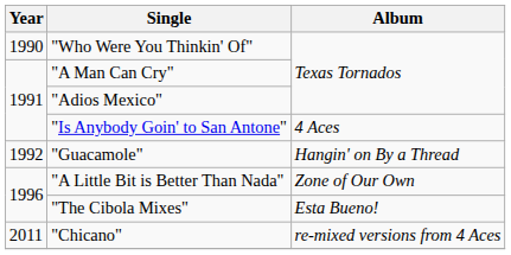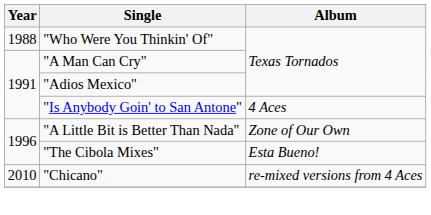 <table class="wikitable">
 <tr>
 <th>Year</th>
 <th>Single</th>
 <th>Album</th>
 </tr>
 <tr>
-<td>1990</td>
+<td>1988</td>
 <td>"Who Were You Thinkin' Of"</td>
 <td rowspan="3"><em>Texas Tornados</em></td>
 </tr>
 <tr>
 <td rowspan="3">1991</td>
 <td>"A Man Can Cry"</td>
 </tr>
 <tr>
 <td>"Adios Mexico"</td>
 </tr>
 <tr>
 <td>"<a href='#'>Is Anybody Goin' to San Antone</a>"</td>
 <td><em>4 Aces</em></td>
 </tr>
 <tr>
-<td>1992</td>
-<td>"Guacamole"</td>
-<td><em>Hangin' on By a Thread</em></td>
-</tr>
-<tr>
 <td rowspan="2">1996</td>
 <td>"A Little Bit is Better Than Nada"</td>
 <td><em>Zone of Our Own</em></td>
 </tr>
 <tr>
 <td>"The Cibola Mixes"</td>
 <td><em>Esta Bueno!</em></td>
 </tr>
 <tr>
-<td>2011</td>
+<td>2010</td>
 <td>"Chicano"</td>
 <td><em>re-mixed versions from 4 Aces</em></td>
 </tr>
 <tr>
 </tr>
 </table>
